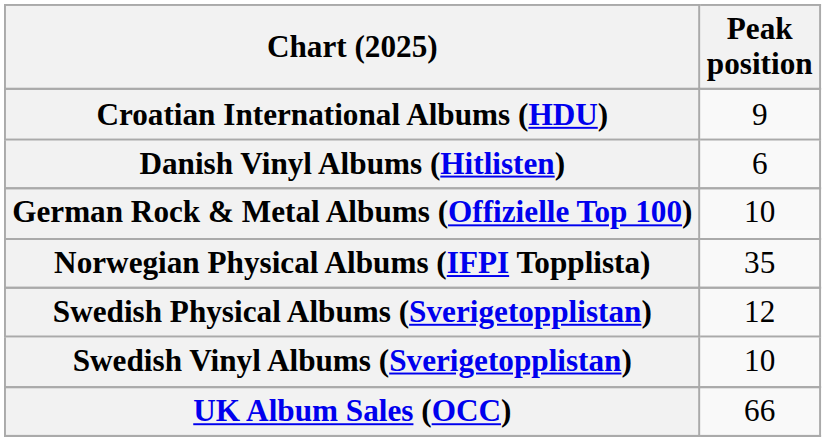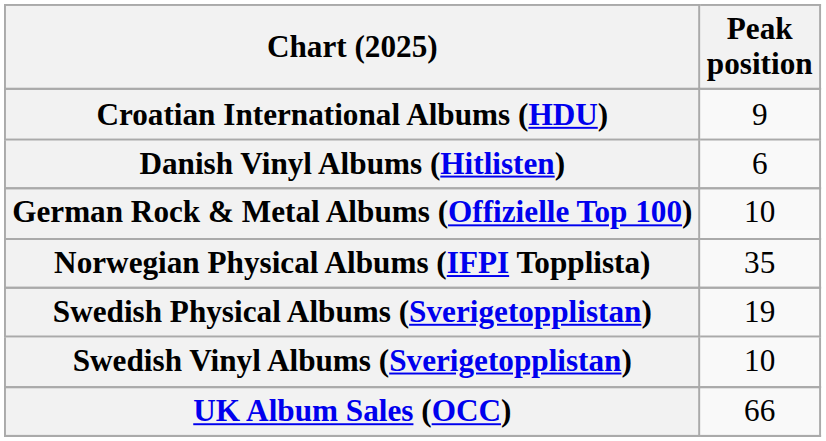 <table class="wikitable sortable plainrowheaders" style="text-align:center">
 <tr>
 <th scope="col">Chart (2025)</th>
 <th scope="col">Peak<br>position</th>
 </tr>
 <tr>
 </tr>
 <tr>
 </tr>
 <tr>
 <th scope="row">Croatian International Albums (<a href='#'>HDU</a>)</th>
 <td>9</td>
 </tr>
 <tr>
 <th scope="row">Danish Vinyl Albums (<a href='#'>Hitlisten</a>)</th>
 <td>6</td>
 </tr>
 <tr>
 </tr>
 <tr>
 </tr>
 <tr>
 <th scope="row">German Rock & Metal Albums (<a href='#'>Offizielle Top 100</a>)</th>
 <td>10</td>
 </tr>
 <tr>
 </tr>
 <tr>
 <th scope="row">Norwegian Physical Albums (<a href='#'>IFPI</a> Topplista)</th>
 <td>35</td>
 </tr>
 <tr>
 </tr>
 <tr>
 </tr>
 <tr>
 <th scope="row">Swedish Physical Albums (<a href='#'>Sverigetopplistan</a>)</th>
-<td>12</td>
+<td>19</td>
 </tr>
 <tr>
 <th scope="row">Swedish Vinyl Albums (<a href='#'>Sverigetopplistan</a>)</th>
 <td>10</td>
 </tr>
 <tr>
 </tr>
 <tr>
 <th scope="row"><a href='#'>UK Album Sales</a> (<a href='#'>OCC</a>)</th>
 <td>66</td>
 </tr>
 <tr>
 </tr>
 </table>
